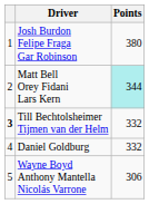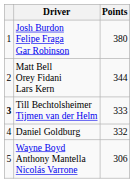 <table class="wikitable" style="font-size: 95%;">
 <tr>
 <th scope="col"></th>
 <th scope="col">Driver</th>
 <th scope="col">Points</th>
 </tr>
 <tr>
 <td align=center>1</td>
 <td> <a href='#'>Josh Burdon</a><br> <a href='#'>Felipe Fraga</a><br> <a href='#'>Gar Robinson</a></td>
 <td align=right>380</td>
 </tr>
 <tr>
 <td align=center>2</td>
 <td> Matt Bell<br> Orey Fidani<br> Lars Kern</td>
-<td align=right style="background: paleturquoise;">344</td>
+<td align=right>344</td>
 </tr>
 <tr>
 <td align=center><strong>3</strong></td>
 <td> Till Bechtolsheimer<br> <a href='#'>Tijmen van der Helm</a></td>
-<td align=right>332</td>
+<td align=right>333</td>
 </tr>
 <tr>
 <td align=center>4</td>
 <td> Daniel Goldburg</td>
 <td align=right>332</td>
 </tr>
 <tr>
 <td align=center>5</td>
 <td> <a href='#'>Wayne Boyd</a><br> Anthony Mantella<br> <a href='#'>Nicolás Varrone</a></td>
 <td align=right>306</td>
 </tr>
 </table>
